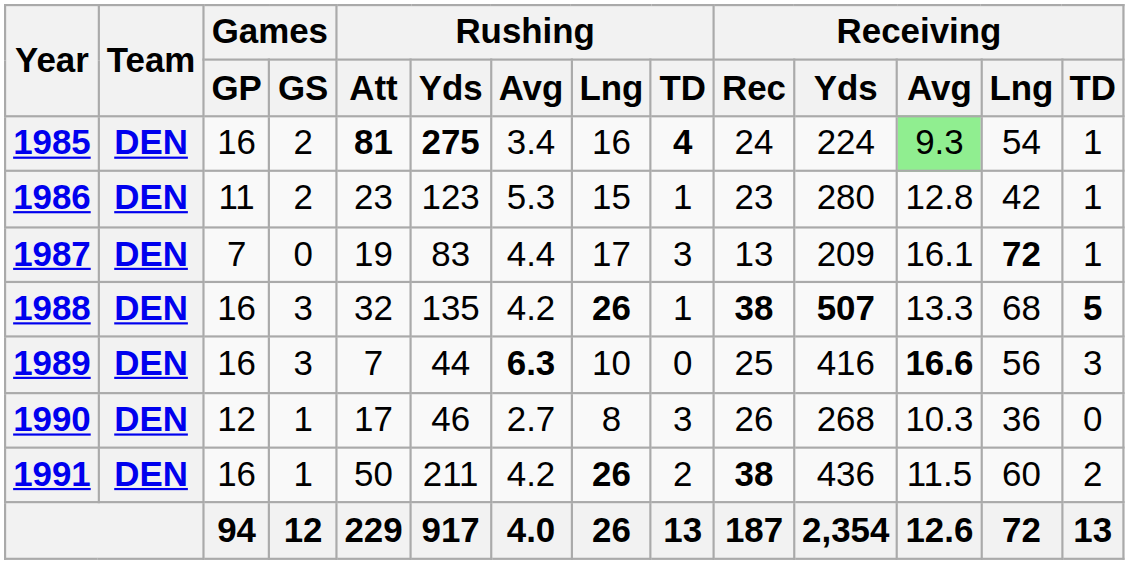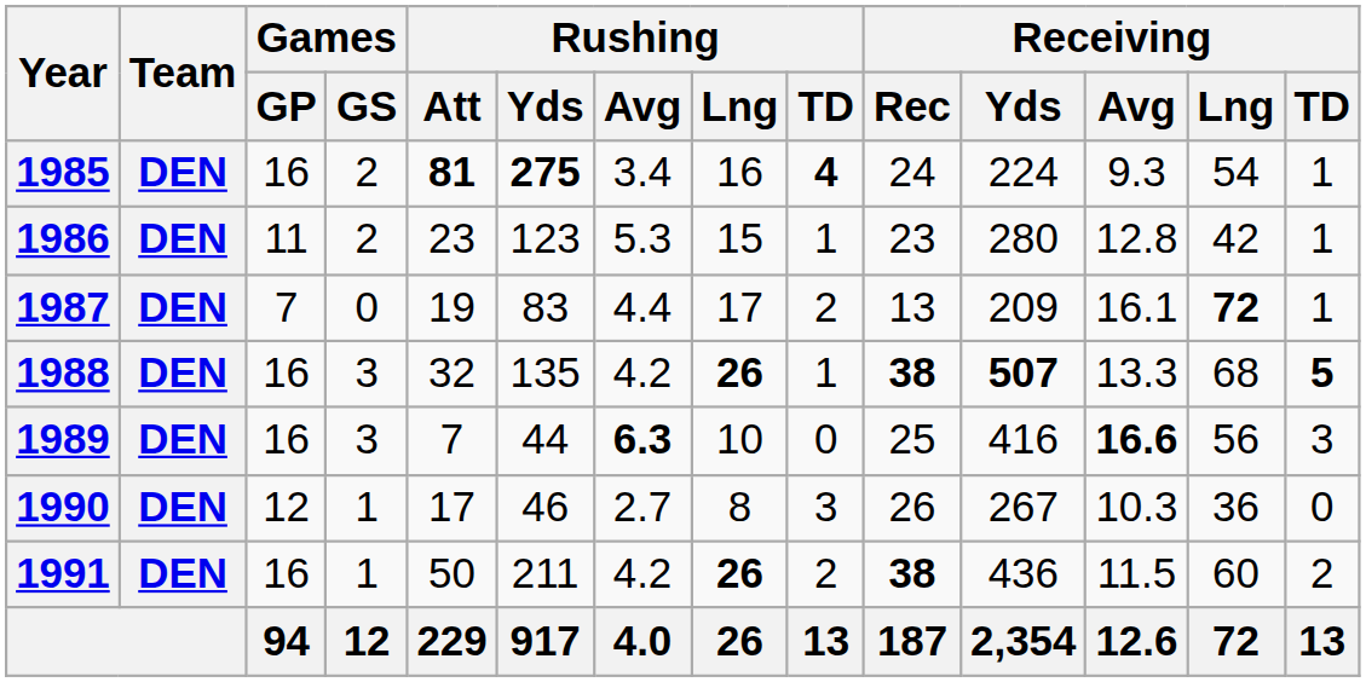 <table class="wikitable" style="text-align:center;">
 <tr>
 <th rowspan="2">Year</th>
 <th rowspan="2">Team</th>
 <th colspan="2">Games</th>
 <th colspan="5">Rushing</th>
 <th colspan="5">Receiving</th>
 </tr>
 <tr>
 <th>GP</th>
 <th>GS</th>
 <th>Att</th>
 <th>Yds</th>
 <th>Avg</th>
 <th>Lng</th>
 <th>TD</th>
 <th>Rec</th>
 <th>Yds</th>
 <th>Avg</th>
 <th>Lng</th>
 <th>TD</th>
 </tr>
 <tr>
 <th><a href='#'>1985</a></th>
 <th><a href='#'>DEN</a></th>
 <td>16</td>
 <td>2</td>
 <td><strong>81</strong></td>
 <td><strong>275</strong></td>
 <td>3.4</td>
 <td>16</td>
 <td><strong>4</strong></td>
 <td>24</td>
 <td>224</td>
-<td style="background: lightgreen;">9.3</td>
+<td>9.3</td>
 <td>54</td>
 <td>1</td>
 </tr>
 <tr>
 <th><a href='#'>1986</a></th>
 <th><a href='#'>DEN</a></th>
 <td>11</td>
 <td>2</td>
 <td>23</td>
 <td>123</td>
 <td>5.3</td>
 <td>15</td>
 <td>1</td>
 <td>23</td>
 <td>280</td>
 <td>12.8</td>
 <td>42</td>
 <td>1</td>
 </tr>
 <tr>
 <th><a href='#'>1987</a></th>
 <th><a href='#'>DEN</a></th>
 <td>7</td>
 <td>0</td>
 <td>19</td>
 <td>83</td>
 <td>4.4</td>
 <td>17</td>
-<td>3</td>
+<td>2</td>
 <td>13</td>
 <td>209</td>
 <td>16.1</td>
 <td><strong>72</strong></td>
 <td>1</td>
 </tr>
 <tr>
 <th><a href='#'>1988</a></th>
 <th><a href='#'>DEN</a></th>
 <td>16</td>
 <td>3</td>
 <td>32</td>
 <td>135</td>
 <td>4.2</td>
 <td><strong>26</strong></td>
 <td>1</td>
 <td><strong>38</strong></td>
 <td><strong>507</strong></td>
 <td>13.3</td>
 <td>68</td>
 <td><strong>5</strong></td>
 </tr>
 <tr>
 <th><a href='#'>1989</a></th>
 <th><a href='#'>DEN</a></th>
 <td>16</td>
 <td>3</td>
 <td>7</td>
 <td>44</td>
 <td><strong>6.3</strong></td>
 <td>10</td>
 <td>0</td>
 <td>25</td>
 <td>416</td>
 <td><strong>16.6</strong></td>
 <td>56</td>
 <td>3</td>
 </tr>
 <tr>
 <th><a href='#'>1990</a></th>
 <th><a href='#'>DEN</a></th>
 <td>12</td>
 <td>1</td>
 <td>17</td>
 <td>46</td>
 <td>2.7</td>
 <td>8</td>
 <td>3</td>
 <td>26</td>
-<td>268</td>
+<td>267</td>
 <td>10.3</td>
 <td>36</td>
 <td>0</td>
 </tr>
 <tr>
 <th><a href='#'>1991</a></th>
 <th><a href='#'>DEN</a></th>
 <td>16</td>
 <td>1</td>
 <td>50</td>
 <td>211</td>
 <td>4.2</td>
 <td><strong>26</strong></td>
 <td>2</td>
 <td><strong>38</strong></td>
 <td>436</td>
 <td>11.5</td>
 <td>60</td>
 <td>2</td>
 </tr>
 <tr>
 <th colspan="2"></th>
 <th>94</th>
 <th>12</th>
 <th>229</th>
 <th>917</th>
 <th>4.0</th>
 <th>26</th>
 <th>13</th>
 <th>187</th>
 <th>2,354</th>
 <th>12.6</th>
 <th>72</th>
 <th>13</th>
 </tr>
 </table>
